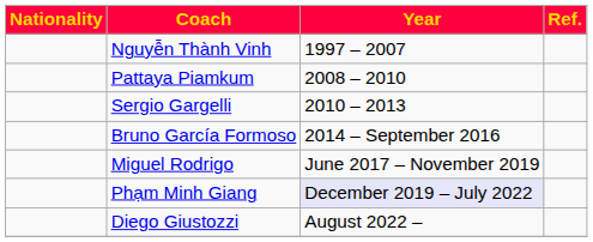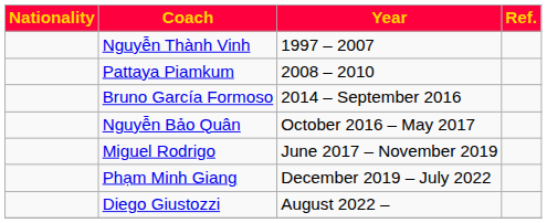 <table class="wikitable" ">
 <tr style="color:gold;">
 <th style="background:#FF003F;">Nationality</th>
 <th style="background:#FF003F;">Coach</th>
 <th style="background:#FF003F;">Year</th>
 <th style="background:#FF003F;">Ref.</th>
 </tr>
 <tr>
 <td></td>
 <td><a href='#'>Nguyễn Thành Vinh</a></td>
 <td>1997 – 2007</td>
 <td></td>
 </tr>
 <tr>
 <td></td>
 <td><a href='#'>Pattaya Piamkum</a></td>
 <td>2008 – 2010</td>
 <td></td>
 </tr>
 <tr>
 <td></td>
-<td><a href='#'>Sergio Gargelli</a></td>
-<td>2010 – 2013</td>
+<td><a href='#'>Bruno García Formoso</a></td>
+<td>2014 – September 2016</td>
 <td></td>
 </tr>
 <tr>
 <td></td>
-<td><a href='#'>Bruno García Formoso</a></td>
-<td>2014 – September 2016</td>
+<td><a href='#'>Nguyễn Bảo Quân</a></td>
+<td>October 2016 – May 2017</td>
 <td></td>
 </tr>
 <tr>
 <td></td>
 <td><a href='#'>Miguel Rodrigo</a></td>
 <td>June 2017 – November 2019</td>
 <td></td>
 </tr>
 <tr>
 <td></td>
 <td><a href='#'>Phạm Minh Giang</a></td>
-<td style="background: lavender;">December 2019 – July 2022</td>
+<td>December 2019 – July 2022</td>
 <td></td>
 </tr>
 <tr>
 <td></td>
 <td><a href='#'>Diego Giustozzi</a></td>
 <td>August 2022 –</td>
 <td></td>
 </tr>
 <tr>
 </tr>
 </table>
